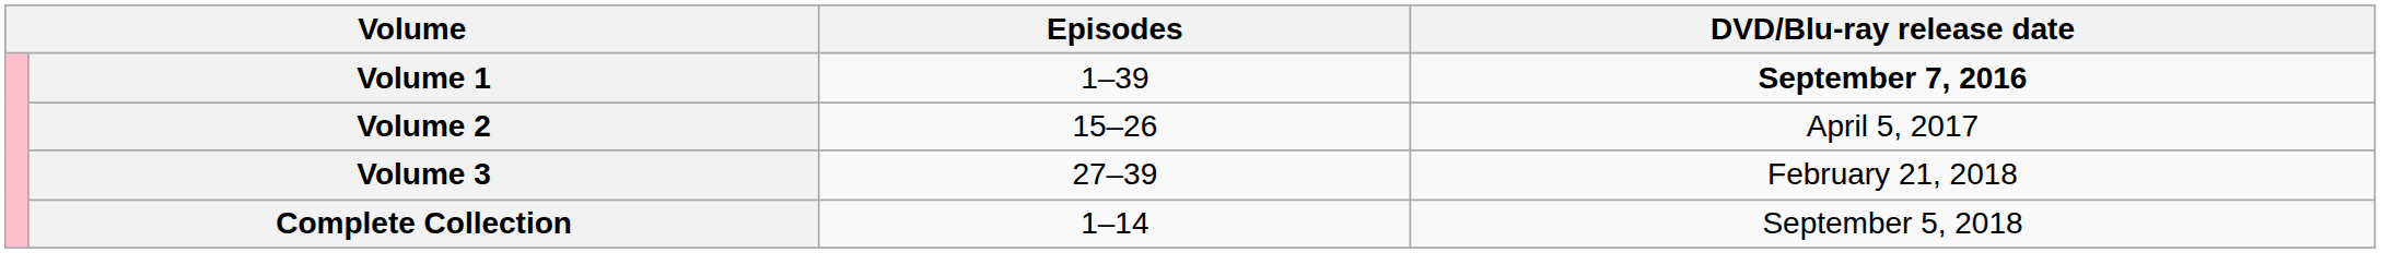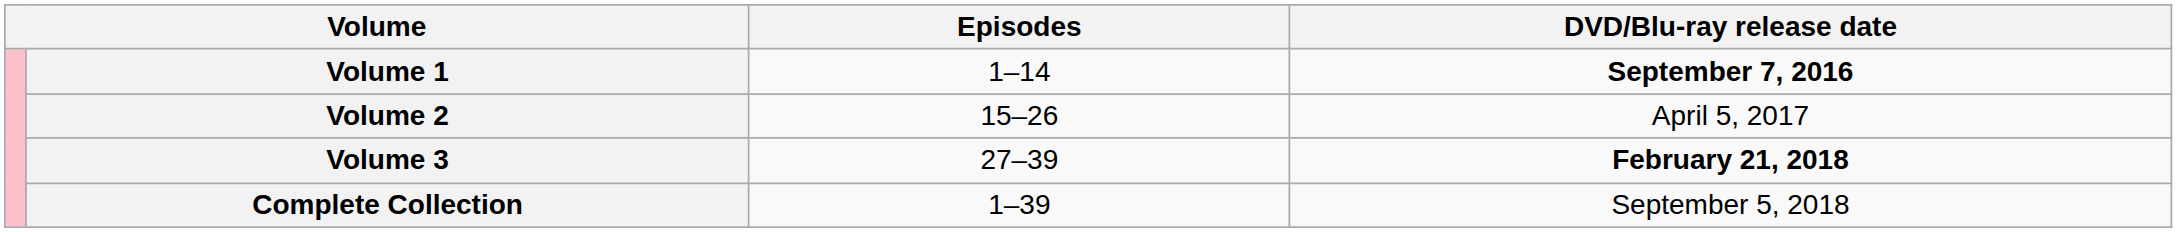 <table class="wikitable" style="text-align: center; width: 98%;">
 <tr>
 <th scope="column" colspan="2">Volume</th>
 <th scope="column" style="width:25%;">Episodes</th>
 <th scope="column">DVD/Blu-ray release date</th>
 </tr>
 <tr>
 <td rowspan="4" style="width:1%; background:pink;"></td>
 <th scope="row">Volume 1</th>
-<td>1–39</td>
+<td>1–14</td>
 <td><strong>September 7, 2016</strong></td>
 </tr>
 <tr>
 <th scope="row">Volume 2</th>
 <td>15–26</td>
 <td>April 5, 2017</td>
 </tr>
 <tr>
 <th scope="row">Volume 3</th>
 <td>27–39</td>
-<td>February 21, 2018</td>
+<td><strong>February 21, 2018</strong></td>
 </tr>
 <tr>
 <th scope="row">Complete Collection</th>
-<td>1–14</td>
+<td>1–39</td>
 <td>September 5, 2018</td>
 </tr>
 </table>
